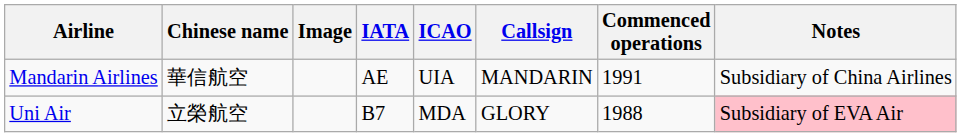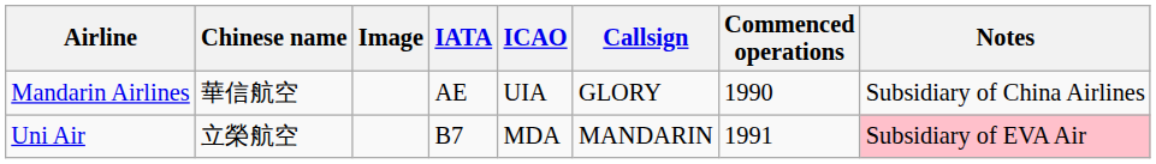 <table class="wikitable sortable sticky-header sort-under">
 <tr valign="middle">
 <th>Airline</th>
 <th rowspan=1>Chinese name</th>
 <th rowspan=1>Image</th>
 <th rowspan=1><a href='#'>IATA</a></th>
 <th rowspan=1><a href='#'>ICAO</a></th>
 <th rowspan=1><a href='#'>Callsign</a></th>
 <th rowspan=1>Commenced <br>operations</th>
 <th rowspan=1>Notes</th>
 </tr>
 <tr>
 <td><a href='#'>Mandarin Airlines</a></td>
 <td>華信航空</td>
 <td></td>
 <td>AE</td>
 <td>UIA</td>
-<td>MANDARIN</td>
-<td>1991</td>
+<td>GLORY</td>
+<td>1990</td>
 <td>Subsidiary of China Airlines</td>
 </tr>
 <tr>
 <td><a href='#'>Uni Air</a></td>
 <td>立榮航空</td>
 <td></td>
 <td>B7</td>
 <td>MDA</td>
-<td>GLORY</td>
-<td>1988</td>
+<td>MANDARIN</td>
+<td>1991</td>
 <td style="background: pink;">Subsidiary of EVA Air</td>
 </tr>
 </table>
